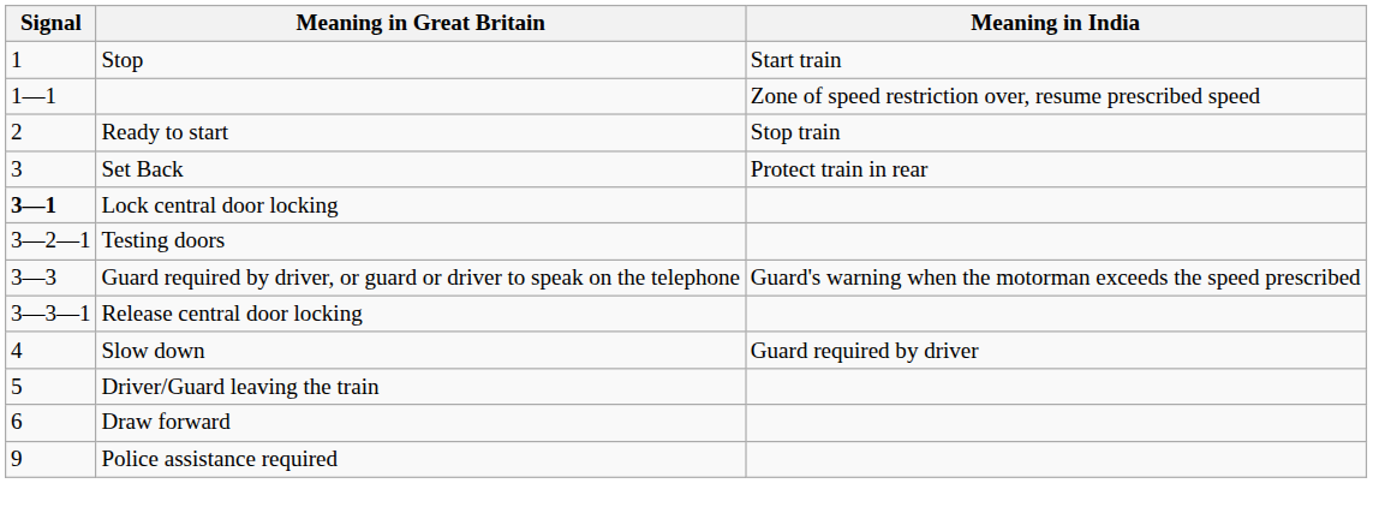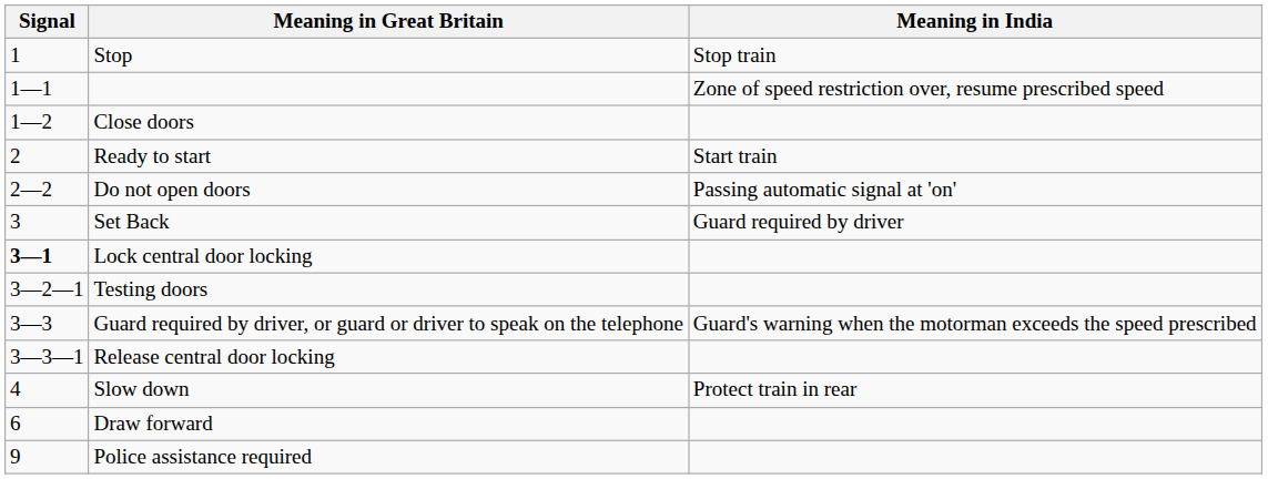 <table class=wikitable>
 <tr>
 <th>Signal</th>
 <th>Meaning in Great Britain</th>
 <th>Meaning in India</th>
 </tr>
 <tr>
 <td>1</td>
 <td>Stop</td>
-<td>Start train</td>
+<td>Stop train</td>
 </tr>
 <tr>
 <td>1—1</td>
 <td></td>
 <td>Zone of speed restriction over, resume prescribed speed</td>
 </tr>
 <tr>
+<td>1—2</td>
+<td>Close doors</td>
+<td></td>
+</tr>
+<tr>
 <td>2</td>
 <td>Ready to start</td>
-<td>Stop train</td>
+<td>Start train</td>
+</tr>
+<tr>
+<td>2—2</td>
+<td>Do not open doors</td>
+<td>Passing automatic signal at 'on'</td>
 </tr>
 <tr>
 <td>3</td>
 <td>Set Back</td>
-<td>Protect train in rear</td>
+<td>Guard required by driver</td>
 </tr>
 <tr>
 <td><strong>3—1</strong></td>
 <td>Lock central door locking</td>
 <td></td>
 </tr>
 <tr>
 <td>3—2—1</td>
 <td>Testing doors</td>
 <td></td>
 </tr>
 <tr>
 <td>3—3</td>
 <td>Guard required by driver, or guard or driver to speak on the telephone</td>
 <td>Guard's warning when the motorman exceeds the speed prescribed</td>
 </tr>
 <tr>
 <td>3—3—1</td>
 <td>Release central door locking</td>
 <td></td>
 </tr>
 <tr>
 <td>4</td>
 <td>Slow down</td>
-<td>Guard required by driver</td>
-</tr>
-<tr>
-<td>5</td>
-<td>Driver/Guard leaving the train</td>
-<td></td>
+<td>Protect train in rear</td>
 </tr>
 <tr>
 <td>6</td>
 <td>Draw forward</td>
 <td></td>
 </tr>
 <tr>
 <td>9</td>
 <td>Police assistance required</td>
 <td></td>
 </tr>
 </table>
